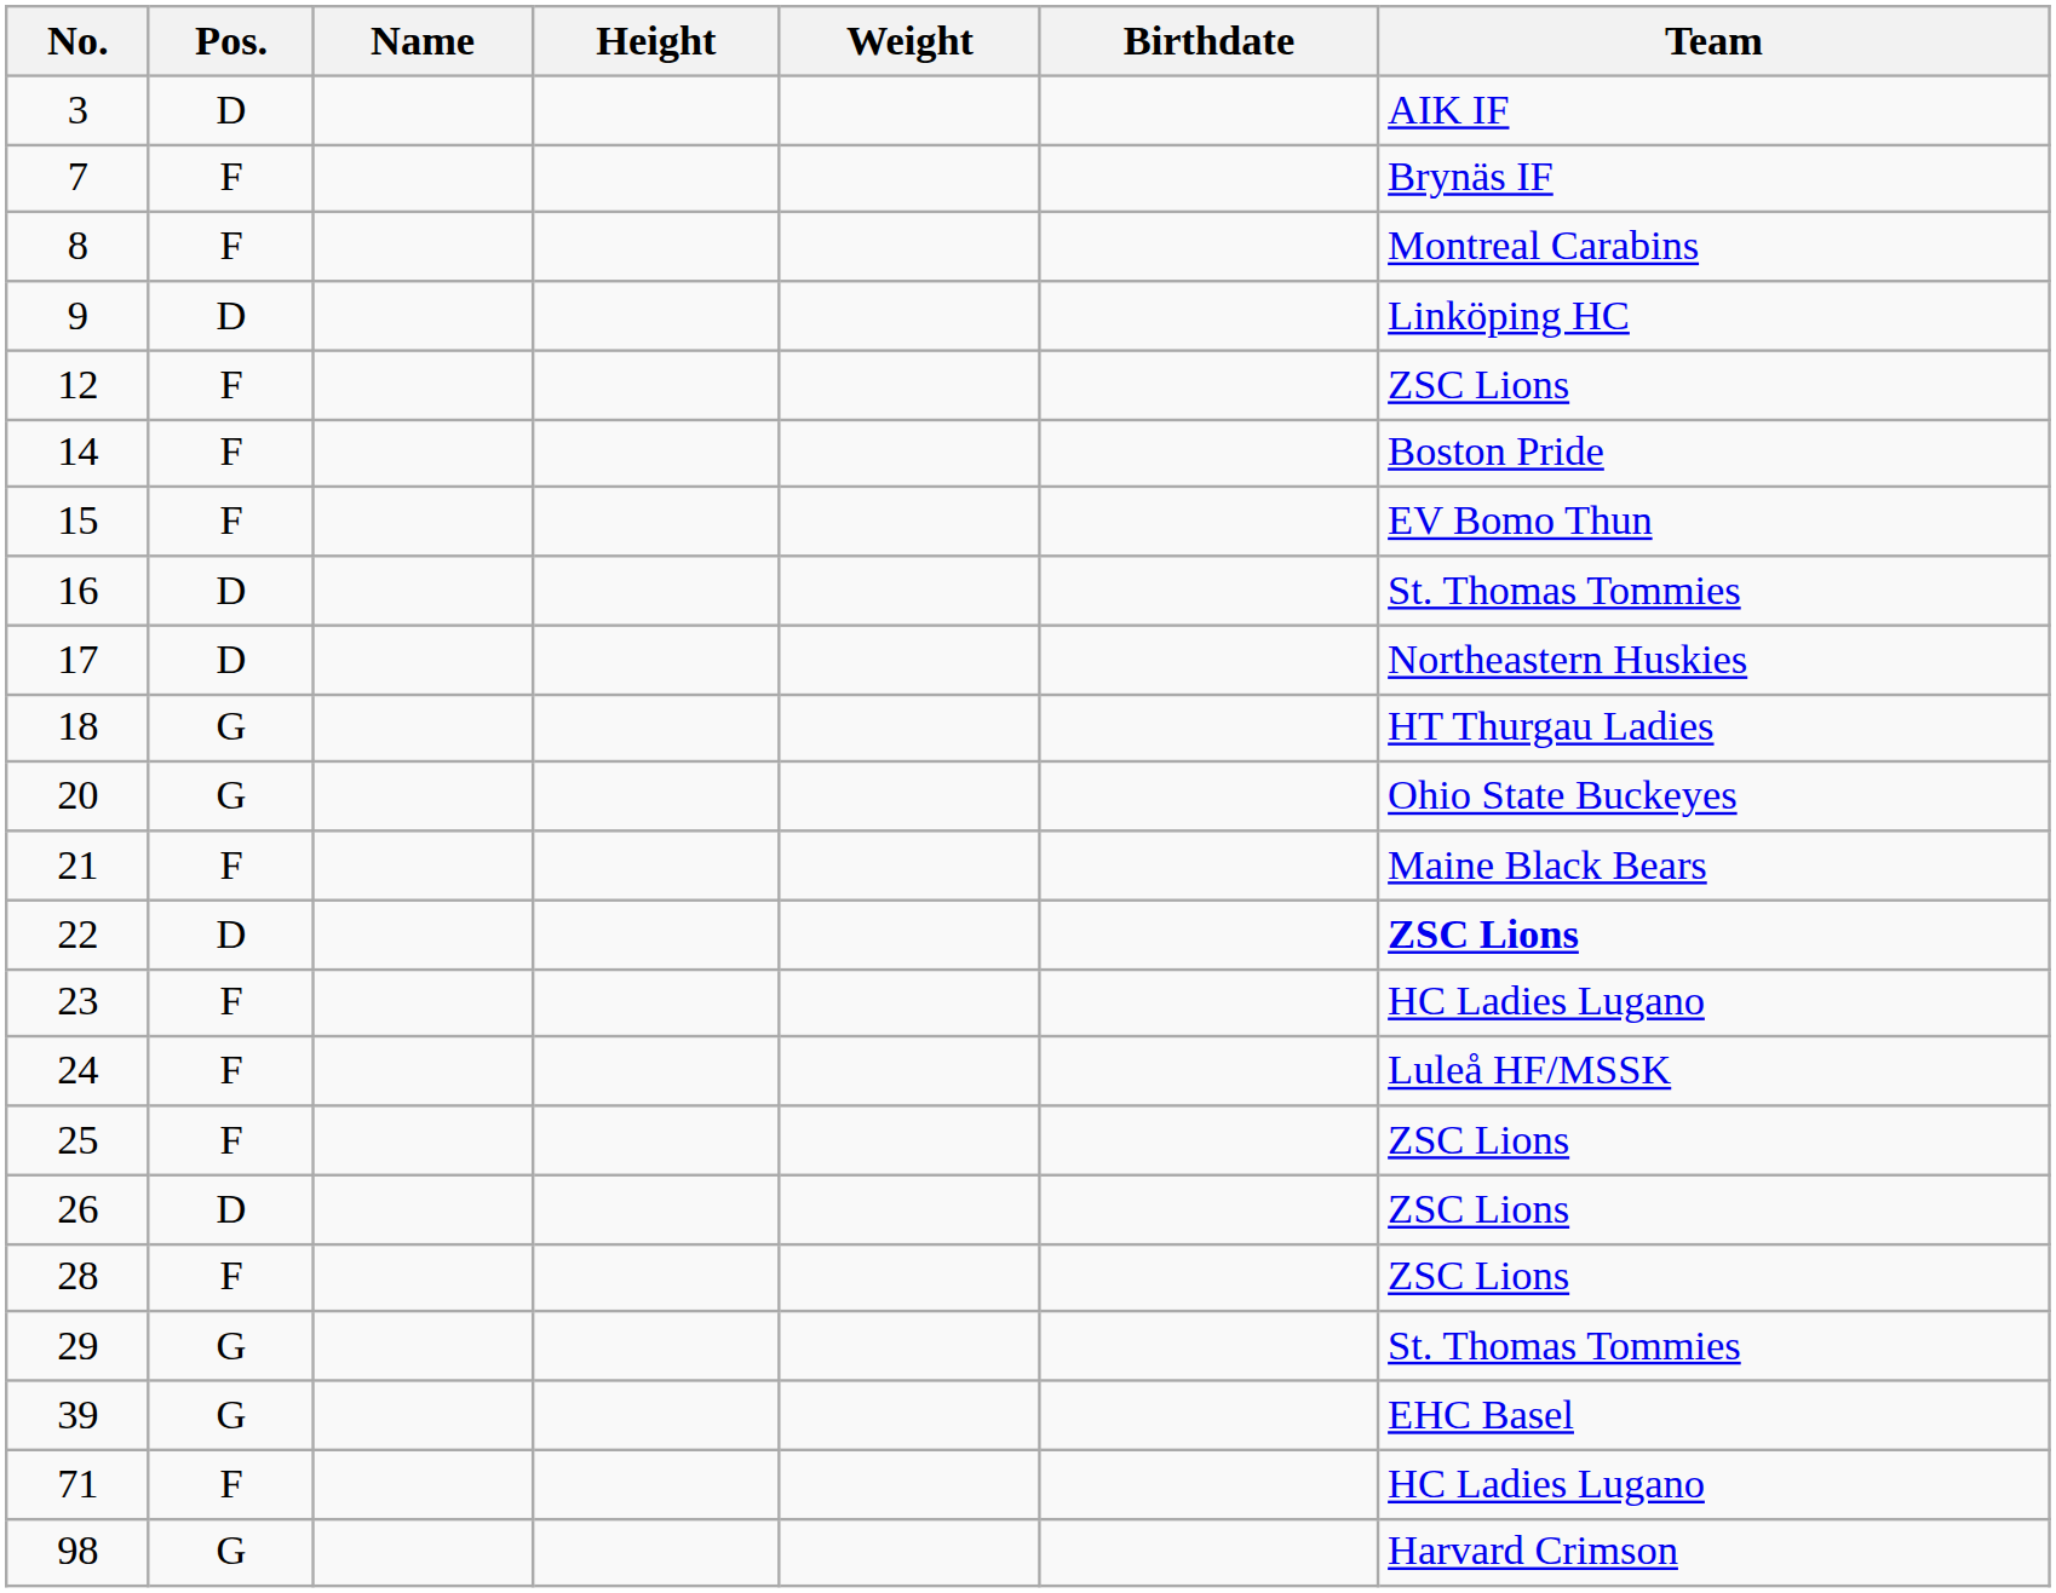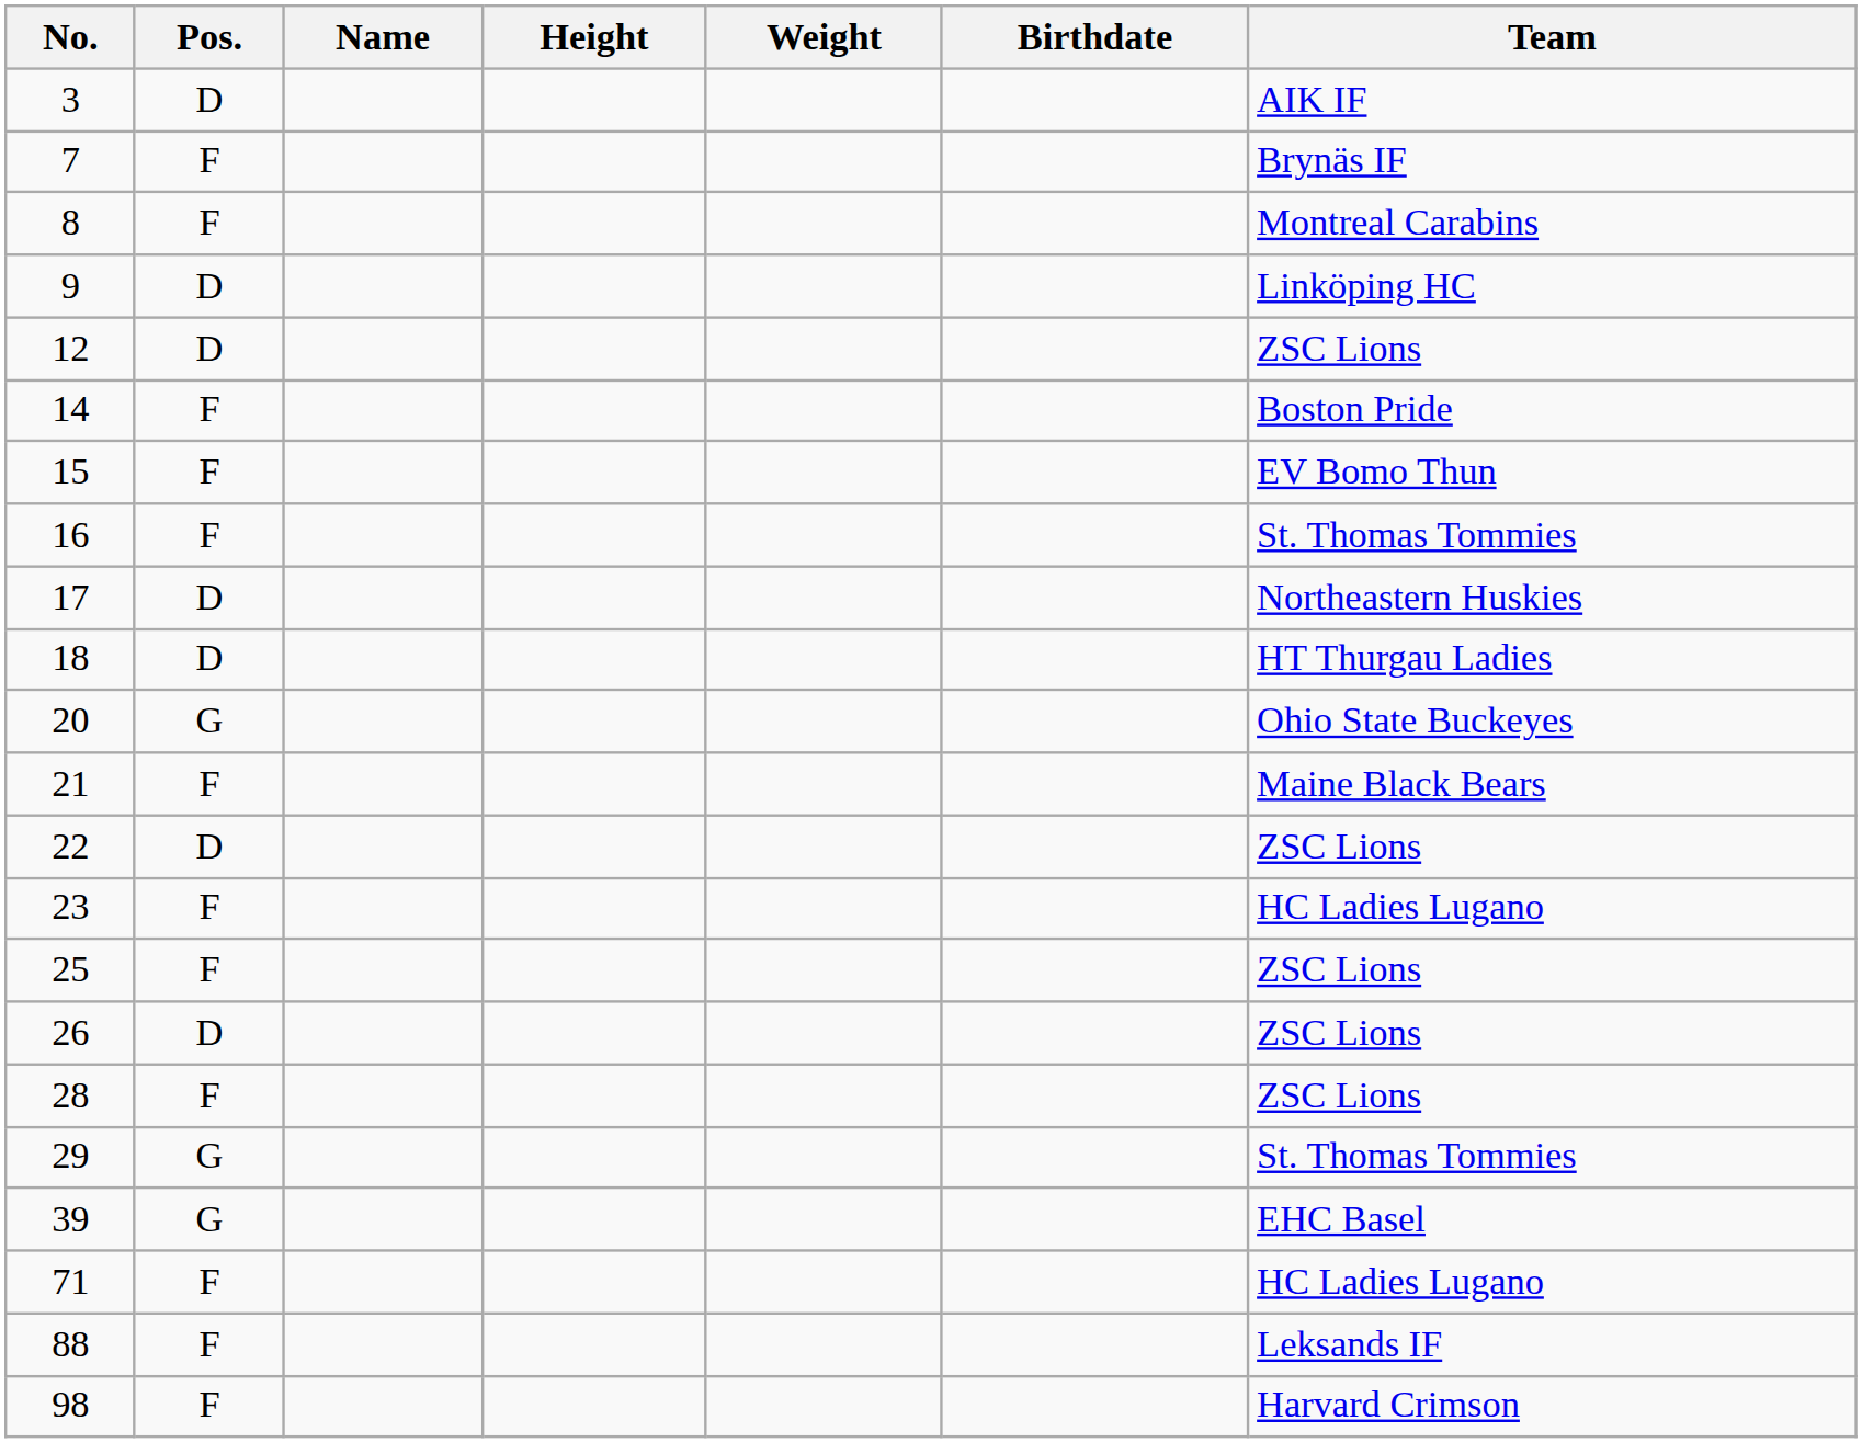 <table class="wikitable sortable" width="80%" style="font-size: 90%; text-align: center;">
 <tr>
 <th>No.</th>
 <th>Pos.</th>
 <th>Name</th>
 <th>Height</th>
 <th>Weight</th>
 <th>Birthdate</th>
 <th>Team</th>
 </tr>
 <tr>
 <td>3</td>
 <td>D</td>
 <td align=left></td>
 <td></td>
 <td></td>
 <td align=right></td>
 <td style="text-align:left;"> <a href='#'>AIK IF</a></td>
 </tr>
 <tr>
 <td>7</td>
 <td>F</td>
 <td align=left></td>
 <td></td>
 <td></td>
 <td align=right></td>
 <td style="text-align:left;"> <a href='#'>Brynäs IF</a></td>
 </tr>
 <tr>
 <td>8</td>
 <td>F</td>
 <td align=left></td>
 <td></td>
 <td></td>
 <td align=right></td>
 <td style="text-align:left;"> <a href='#'>Montreal Carabins</a></td>
 </tr>
 <tr>
 <td>9</td>
 <td>D</td>
 <td align=left></td>
 <td></td>
 <td></td>
 <td align=right></td>
 <td style="text-align:left;"> <a href='#'>Linköping HC</a></td>
 </tr>
 <tr>
 <td>12</td>
-<td>F</td>
+<td>D</td>
 <td align=left></td>
 <td></td>
 <td></td>
 <td align=right></td>
 <td style="text-align:left;"> <a href='#'>ZSC Lions</a></td>
 </tr>
 <tr>
 <td>14</td>
 <td>F</td>
 <td align=left></td>
 <td></td>
 <td></td>
 <td align=right></td>
 <td style="text-align:left;"> <a href='#'>Boston Pride</a></td>
 </tr>
 <tr>
 <td>15</td>
 <td>F</td>
 <td align=left></td>
 <td></td>
 <td></td>
 <td align=right></td>
 <td style="text-align:left;"> <a href='#'>EV Bomo Thun</a></td>
 </tr>
 <tr>
 <td>16</td>
-<td>D</td>
+<td>F</td>
 <td align=left></td>
 <td></td>
 <td></td>
 <td align=right></td>
 <td style="text-align:left;"> <a href='#'>St. Thomas Tommies</a></td>
 </tr>
 <tr>
 <td>17</td>
 <td>D</td>
 <td align=left></td>
 <td></td>
 <td></td>
 <td align=right></td>
 <td style="text-align:left;"> <a href='#'>Northeastern Huskies</a></td>
 </tr>
 <tr>
 <td>18</td>
-<td>G</td>
+<td>D</td>
 <td align=left></td>
 <td></td>
 <td></td>
 <td align=right></td>
 <td style="text-align:left;"> <a href='#'>HT Thurgau Ladies</a></td>
 </tr>
 <tr>
 <td>20</td>
 <td>G</td>
 <td align=left></td>
 <td></td>
 <td></td>
 <td align=right></td>
 <td style="text-align:left;"> <a href='#'>Ohio State Buckeyes</a></td>
 </tr>
 <tr>
 <td>21</td>
 <td>F</td>
 <td align=left></td>
 <td></td>
 <td></td>
 <td align=right></td>
 <td style="text-align:left;"> <a href='#'>Maine Black Bears</a></td>
 </tr>
 <tr>
 <td>22</td>
 <td>D</td>
 <td align=left></td>
 <td></td>
 <td></td>
 <td align=right></td>
-<td style="text-align:left;"><strong> <a href='#'>ZSC Lions</a></strong></td>
+<td style="text-align:left;"> <a href='#'>ZSC Lions</a></td>
 </tr>
 <tr>
 <td>23</td>
 <td>F</td>
 <td align=left></td>
 <td></td>
 <td></td>
 <td align=right></td>
 <td style="text-align:left;"> <a href='#'>HC Ladies Lugano</a></td>
-</tr>
-<tr>
-<td>24</td>
-<td>F</td>
-<td align=left></td>
-<td></td>
-<td></td>
-<td align=right></td>
-<td style="text-align:left;"> <a href='#'>Luleå HF/MSSK</a></td>
 </tr>
 <tr>
 <td>25</td>
 <td>F</td>
 <td align=left></td>
 <td></td>
 <td></td>
 <td align=right></td>
 <td style="text-align:left;"> <a href='#'>ZSC Lions</a></td>
 </tr>
 <tr>
 <td>26</td>
 <td>D</td>
 <td align=left></td>
 <td></td>
 <td></td>
 <td align=right></td>
 <td style="text-align:left;"> <a href='#'>ZSC Lions</a></td>
 </tr>
 <tr>
 <td>28</td>
 <td>F</td>
 <td align=left></td>
 <td></td>
 <td></td>
 <td align=right></td>
 <td style="text-align:left;"> <a href='#'>ZSC Lions</a></td>
 </tr>
 <tr>
 <td>29</td>
 <td>G</td>
 <td align=left></td>
 <td></td>
 <td></td>
 <td align=right></td>
 <td style="text-align:left;"> <a href='#'>St. Thomas Tommies</a></td>
 </tr>
 <tr>
 <td>39</td>
 <td>G</td>
 <td align=left></td>
 <td></td>
 <td></td>
 <td align=right></td>
 <td style="text-align:left;"> <a href='#'>EHC Basel</a></td>
 </tr>
 <tr>
 <td>71</td>
 <td>F</td>
 <td align=left></td>
 <td></td>
 <td></td>
 <td align=right></td>
 <td style="text-align:left;"> <a href='#'>HC Ladies Lugano</a></td>
 </tr>
 <tr>
+<td>88</td>
+<td>F</td>
+<td align=left></td>
+<td></td>
+<td></td>
+<td align=right></td>
+<td style="text-align:left;"> <a href='#'>Leksands IF</a></td>
+</tr>
+<tr>
 <td>98</td>
-<td>G</td>
+<td>F</td>
 <td align=left></td>
 <td></td>
 <td></td>
 <td align=right></td>
 <td style="text-align:left;"> <a href='#'>Harvard Crimson</a></td>
 </tr>
 </table>
